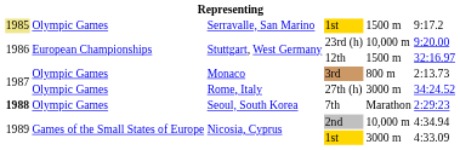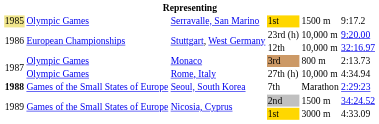 <table>
 <tr>
 <th colspan="6">Representing </th>
 </tr>
 <tr>
 <td style="background: khaki;">1985</td>
 <td><a href='#'>Olympic Games</a></td>
 <td><a href='#'>Serravalle, San Marino</a></td>
 <td bgcolor=gold>1st</td>
 <td>1500 m</td>
 <td>9:17.2</td>
 </tr>
 <tr>
 <td rowspan=2>1986</td>
 <td rowspan=2><a href='#'>European Championships</a></td>
 <td rowspan=2><a href='#'>Stuttgart</a>, <a href='#'>West Germany</a></td>
 <td>23rd (h)</td>
 <td>10,000 m</td>
 <td><a href='#'>9:20.00</a></td>
 </tr>
 <tr>
 <td>12th</td>
-<td>1500 m</td>
+<td>10,000 m</td>
 <td><a href='#'>32:16.97</a></td>
 </tr>
 <tr>
 <td rowspan=2>1987</td>
 <td><a href='#'>Olympic Games</a></td>
 <td><a href='#'>Monaco</a></td>
 <td bgcolor=cc9966>3rd</td>
 <td>800 m</td>
 <td>2:13.73</td>
 </tr>
 <tr>
 <td><a href='#'>Olympic Games</a></td>
 <td><a href='#'>Rome, Italy</a></td>
 <td>27th (h)</td>
-<td>3000 m</td>
-<td><a href='#'>34:24.52</a></td>
+<td>10,000 m</td>
+<td>4:34.94</td>
 </tr>
 <tr>
 <td><strong>1988</strong></td>
-<td><a href='#'>Olympic Games</a></td>
+<td><a href='#'>Games of the Small States of Europe</a></td>
 <td><a href='#'>Seoul, South Korea</a></td>
 <td>7th</td>
 <td>Marathon</td>
 <td><a href='#'>2:29:23</a></td>
 </tr>
 <tr>
 <td rowspan=2>1989</td>
 <td rowspan=2><a href='#'>Games of the Small States of Europe</a></td>
 <td rowspan=2><a href='#'>Nicosia, Cyprus</a></td>
 <td bgcolor=silver>2nd</td>
-<td>10,000 m</td>
-<td>4:34.94</td>
+<td>1500 m</td>
+<td><a href='#'>34:24.52</a></td>
 </tr>
 <tr>
 <td bgcolor=gold>1st</td>
 <td>3000 m</td>
 <td>4:33.09</td>
 </tr>
 </table>
